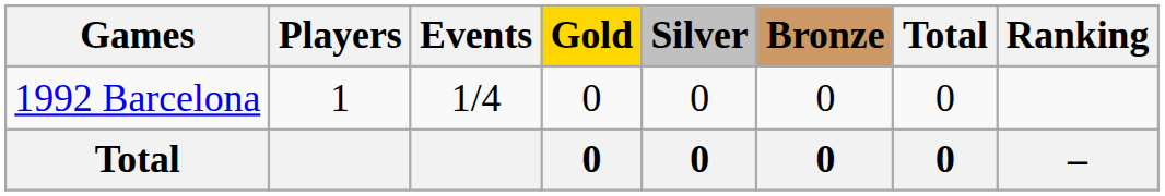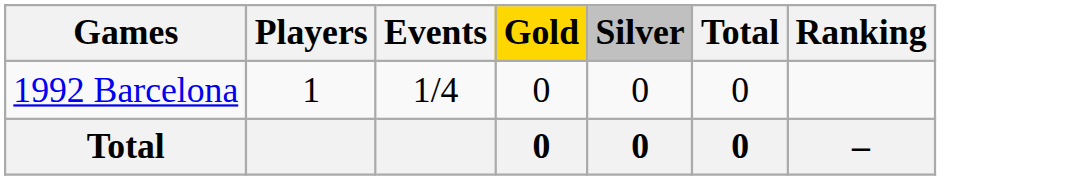 <table class="wikitable sortable" style="text-align:center">
 <tr>
 <th>Games</th>
 <th>Players</th>
 <th>Events</th>
 <th style="background-color:gold;">Gold</th>
 <th style="background-color:silver;">Silver</th>
-<th style="background-color:#c96;">Bronze</th>
 <th>Total</th>
 <th>Ranking</th>
 </tr>
 <tr>
 <td align=left><a href='#'>1992 Barcelona</a></td>
 <td>1</td>
 <td>1/4</td>
-<td>0</td>
 <td>0</td>
 <td>0</td>
 <td>0</td>
 <td></td>
 </tr>
 <tr>
 <th>Total</th>
 <th></th>
 <th></th>
 <th>0</th>
 <th>0</th>
 <th>0</th>
-<th>0</th>
 <th>–</th>
 </tr>
 </table>
